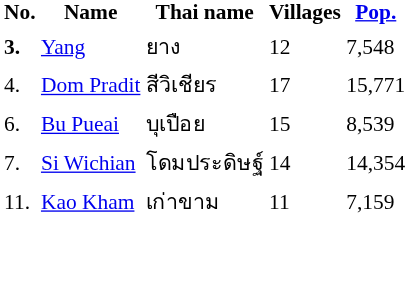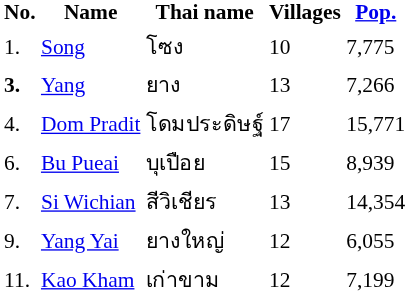 <table>
 <tr>
 <th>No.</th>
 <th>Name</th>
 <th>Thai name</th>
 <th>Villages</th>
 <th><a href='#'>Pop.</a></th>
 </tr>
 <tr>
+<td>1.</td>
+<td><a href='#'>Song</a></td>
+<td>โซง</td>
+<td>10</td>
+<td>7,775</td>
+<td></td>
+</tr>
+<tr>
 <td><strong>3.</strong></td>
 <td><a href='#'>Yang</a></td>
 <td>ยาง</td>
-<td>12</td>
-<td>7,548</td>
+<td>13</td>
+<td>7,266</td>
 <td></td>
 </tr>
 <tr>
 <td>4.</td>
 <td><a href='#'>Dom Pradit</a></td>
-<td>สีวิเชียร</td>
+<td>โดมประดิษฐ์</td>
 <td>17</td>
 <td>15,771</td>
 <td></td>
 </tr>
 <tr>
 <td>6.</td>
 <td><a href='#'>Bu Pueai</a></td>
 <td>บุเปือย</td>
 <td>15</td>
-<td>8,539</td>
+<td>8,939</td>
 <td></td>
 </tr>
 <tr>
 <td>7.</td>
 <td><a href='#'>Si Wichian</a></td>
-<td>โดมประดิษฐ์</td>
-<td>14</td>
+<td>สีวิเชียร</td>
+<td>13</td>
 <td>14,354</td>
+<td></td>
+</tr>
+<tr>
+<td>9.</td>
+<td><a href='#'>Yang Yai</a></td>
+<td>ยางใหญ่</td>
+<td>12</td>
+<td>6,055</td>
 <td></td>
 </tr>
 <tr>
 <td>11.</td>
 <td><a href='#'>Kao Kham</a></td>
 <td>เก่าขาม</td>
-<td>11</td>
-<td>7,159</td>
+<td>12</td>
+<td>7,199</td>
 <td></td>
 </tr>
 </table>
